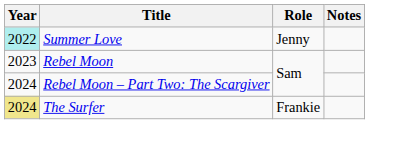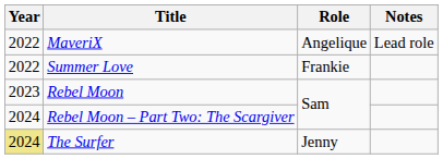 <table class="wikitable">
 <tr>
 <th>Year</th>
 <th>Title</th>
 <th>Role</th>
 <th class="unsortable">Notes</th>
 </tr>
 <tr>
-<td style="background: paleturquoise;">2022</td>
+<td>2022</td>
+<td><em><a href='#'>MaveriX</a></em></td>
+<td>Angelique</td>
+<td>Lead role</td>
+</tr>
+<tr>
+<td>2022</td>
 <td><em><a href='#'>Summer Love</a></em></td>
-<td>Jenny</td>
+<td>Frankie</td>
 <td></td>
 </tr>
 <tr>
 <td>2023</td>
 <td><em><a href='#'>Rebel Moon</a></em></td>
 <td rowspan=2>Sam</td>
 <td></td>
 </tr>
 <tr>
 <td>2024</td>
 <td><em><a href='#'>Rebel Moon – Part Two: The Scargiver</a></em></td>
 <td></td>
 </tr>
 <tr>
 <td style="background: khaki;">2024</td>
 <td><em><a href='#'>The Surfer</a></em></td>
-<td>Frankie</td>
+<td>Jenny</td>
 <td></td>
 </tr>
 </table>
